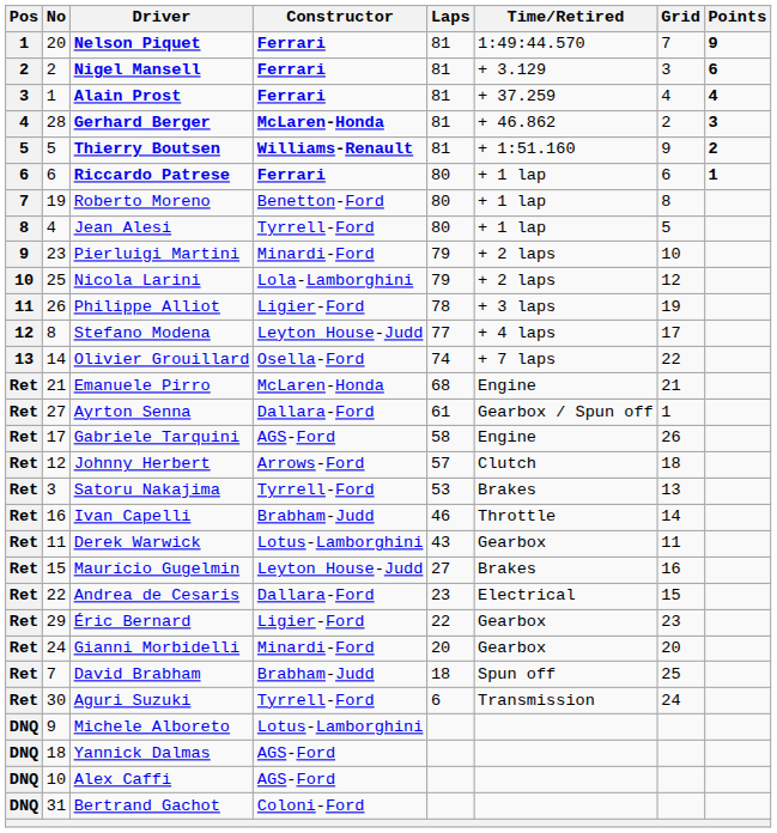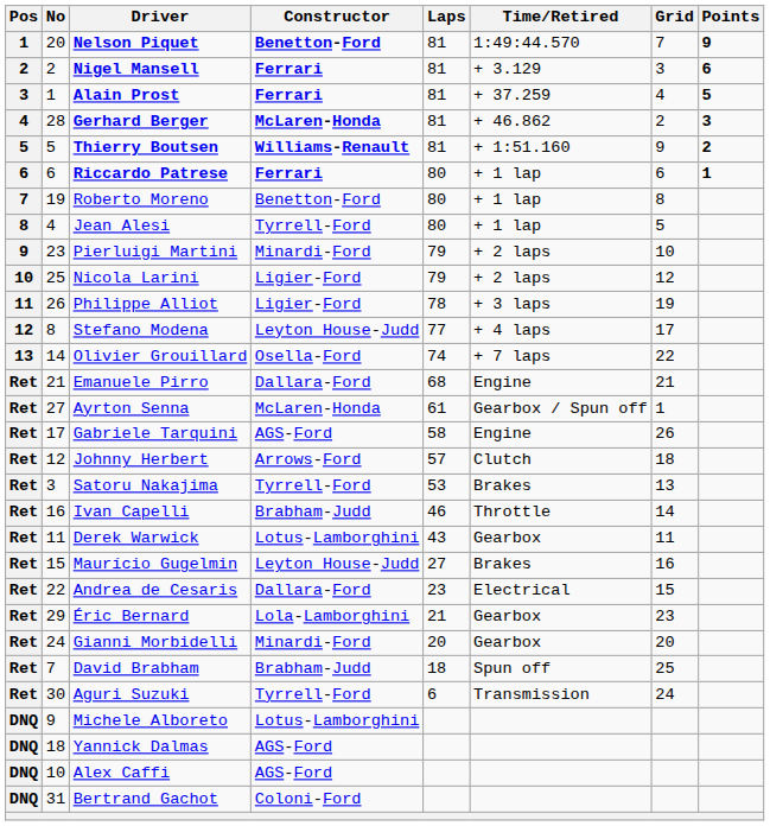 <table class="wikitable" style="font-size: 95%;">
 <tr>
 <th>Pos</th>
 <th>No</th>
 <th>Driver</th>
 <th>Constructor</th>
 <th>Laps</th>
 <th>Time/Retired</th>
 <th>Grid</th>
 <th>Points</th>
 </tr>
 <tr>
 <th>1</th>
 <td>20</td>
 <td> <strong><a href='#'>Nelson Piquet</a></strong></td>
-<td><strong><a href='#'>Ferrari</a></strong></td>
+<td><strong><a href='#'>Benetton</a>-<a href='#'>Ford</a></strong></td>
 <td>81</td>
 <td>1:49:44.570</td>
 <td>7</td>
 <td><strong>9</strong></td>
 </tr>
 <tr>
 <th>2</th>
 <td>2</td>
 <td> <strong><a href='#'>Nigel Mansell</a></strong></td>
 <td><strong><a href='#'>Ferrari</a></strong></td>
 <td>81</td>
 <td>+ 3.129</td>
 <td>3</td>
 <td><strong>6</strong></td>
 </tr>
 <tr>
 <th>3</th>
 <td>1</td>
 <td> <strong><a href='#'>Alain Prost</a></strong></td>
 <td><strong><a href='#'>Ferrari</a></strong></td>
 <td>81</td>
 <td>+ 37.259</td>
 <td>4</td>
-<td><strong>4</strong></td>
+<td><strong>5</strong></td>
 </tr>
 <tr>
 <th>4</th>
 <td>28</td>
 <td> <strong><a href='#'>Gerhard Berger</a></strong></td>
 <td><strong><a href='#'>McLaren</a>-<a href='#'>Honda</a></strong></td>
 <td>81</td>
 <td>+ 46.862</td>
 <td>2</td>
 <td><strong>3</strong></td>
 </tr>
 <tr>
 <th>5</th>
 <td>5</td>
 <td> <strong><a href='#'>Thierry Boutsen</a></strong></td>
 <td><strong><a href='#'>Williams</a>-<a href='#'>Renault</a></strong></td>
 <td>81</td>
 <td>+ 1:51.160</td>
 <td>9</td>
 <td><strong>2</strong></td>
 </tr>
 <tr>
 <th>6</th>
 <td>6</td>
 <td> <strong><a href='#'>Riccardo Patrese</a></strong></td>
 <td><strong><a href='#'>Ferrari</a></strong></td>
 <td>80</td>
 <td>+ 1 lap</td>
 <td>6</td>
 <td><strong>1</strong></td>
 </tr>
 <tr>
 <th>7</th>
 <td>19</td>
 <td> <a href='#'>Roberto Moreno</a></td>
 <td><a href='#'>Benetton</a>-<a href='#'>Ford</a></td>
 <td>80</td>
 <td>+ 1 lap</td>
 <td>8</td>
 <td></td>
 </tr>
 <tr>
 <th>8</th>
 <td>4</td>
 <td> <a href='#'>Jean Alesi</a></td>
 <td><a href='#'>Tyrrell</a>-<a href='#'>Ford</a></td>
 <td>80</td>
 <td>+ 1 lap</td>
 <td>5</td>
 <td></td>
 </tr>
 <tr>
 <th>9</th>
 <td>23</td>
 <td> <a href='#'>Pierluigi Martini</a></td>
 <td><a href='#'>Minardi</a>-<a href='#'>Ford</a></td>
 <td>79</td>
 <td>+ 2 laps</td>
 <td>10</td>
 <td></td>
 </tr>
 <tr>
 <th>10</th>
 <td>25</td>
 <td> <a href='#'>Nicola Larini</a></td>
-<td><a href='#'>Lola</a>-<a href='#'>Lamborghini</a></td>
+<td><a href='#'>Ligier</a>-<a href='#'>Ford</a></td>
 <td>79</td>
 <td>+ 2 laps</td>
 <td>12</td>
 <td></td>
 </tr>
 <tr>
 <th>11</th>
 <td>26</td>
 <td> <a href='#'>Philippe Alliot</a></td>
 <td><a href='#'>Ligier</a>-<a href='#'>Ford</a></td>
 <td>78</td>
 <td>+ 3 laps</td>
 <td>19</td>
 <td></td>
 </tr>
 <tr>
 <th>12</th>
 <td>8</td>
 <td> <a href='#'>Stefano Modena</a></td>
 <td><a href='#'>Leyton House</a>-<a href='#'>Judd</a></td>
 <td>77</td>
 <td>+ 4 laps</td>
 <td>17</td>
 <td></td>
 </tr>
 <tr>
 <th>13</th>
 <td>14</td>
 <td> <a href='#'>Olivier Grouillard</a></td>
 <td><a href='#'>Osella</a>-<a href='#'>Ford</a></td>
 <td>74</td>
 <td>+ 7 laps</td>
 <td>22</td>
 <td></td>
 </tr>
 <tr>
 <th>Ret</th>
 <td>21</td>
 <td> <a href='#'>Emanuele Pirro</a></td>
-<td><a href='#'>McLaren</a>-<a href='#'>Honda</a></td>
+<td><a href='#'>Dallara</a>-<a href='#'>Ford</a></td>
 <td>68</td>
 <td>Engine</td>
 <td>21</td>
 <td></td>
 </tr>
 <tr>
 <th>Ret</th>
 <td>27</td>
 <td> <a href='#'>Ayrton Senna</a></td>
-<td><a href='#'>Dallara</a>-<a href='#'>Ford</a></td>
+<td><a href='#'>McLaren</a>-<a href='#'>Honda</a></td>
 <td>61</td>
 <td>Gearbox / Spun off</td>
 <td>1</td>
 <td></td>
 </tr>
 <tr>
 <th>Ret</th>
 <td>17</td>
 <td> <a href='#'>Gabriele Tarquini</a></td>
 <td><a href='#'>AGS</a>-<a href='#'>Ford</a></td>
 <td>58</td>
 <td>Engine</td>
 <td>26</td>
 <td></td>
 </tr>
 <tr>
 <th>Ret</th>
 <td>12</td>
 <td> <a href='#'>Johnny Herbert</a></td>
 <td><a href='#'>Arrows</a>-<a href='#'>Ford</a></td>
 <td>57</td>
 <td>Clutch</td>
 <td>18</td>
 <td></td>
 </tr>
 <tr>
 <th>Ret</th>
 <td>3</td>
 <td> <a href='#'>Satoru Nakajima</a></td>
 <td><a href='#'>Tyrrell</a>-<a href='#'>Ford</a></td>
 <td>53</td>
 <td>Brakes</td>
 <td>13</td>
 <td></td>
 </tr>
 <tr>
 <th>Ret</th>
 <td>16</td>
 <td> <a href='#'>Ivan Capelli</a></td>
 <td><a href='#'>Brabham</a>-<a href='#'>Judd</a></td>
 <td>46</td>
 <td>Throttle</td>
 <td>14</td>
 <td></td>
 </tr>
 <tr>
 <th>Ret</th>
 <td>11</td>
 <td> <a href='#'>Derek Warwick</a></td>
 <td><a href='#'>Lotus</a>-<a href='#'>Lamborghini</a></td>
 <td>43</td>
 <td>Gearbox</td>
 <td>11</td>
 <td></td>
 </tr>
 <tr>
 <th>Ret</th>
 <td>15</td>
 <td> <a href='#'>Maurício Gugelmin</a></td>
 <td><a href='#'>Leyton House</a>-<a href='#'>Judd</a></td>
 <td>27</td>
 <td>Brakes</td>
 <td>16</td>
 <td></td>
 </tr>
 <tr>
 <th>Ret</th>
 <td>22</td>
 <td> <a href='#'>Andrea de Cesaris</a></td>
 <td><a href='#'>Dallara</a>-<a href='#'>Ford</a></td>
 <td>23</td>
 <td>Electrical</td>
 <td>15</td>
 <td></td>
 </tr>
 <tr>
 <th>Ret</th>
 <td>29</td>
 <td> <a href='#'>Éric Bernard</a></td>
-<td><a href='#'>Ligier</a>-<a href='#'>Ford</a></td>
-<td>22</td>
+<td><a href='#'>Lola</a>-<a href='#'>Lamborghini</a></td>
+<td>21</td>
 <td>Gearbox</td>
 <td>23</td>
 <td></td>
 </tr>
 <tr>
 <th>Ret</th>
 <td>24</td>
 <td> <a href='#'>Gianni Morbidelli</a></td>
 <td><a href='#'>Minardi</a>-<a href='#'>Ford</a></td>
 <td>20</td>
 <td>Gearbox</td>
 <td>20</td>
 <td></td>
 </tr>
 <tr>
 <th>Ret</th>
 <td>7</td>
 <td> <a href='#'>David Brabham</a></td>
 <td><a href='#'>Brabham</a>-<a href='#'>Judd</a></td>
 <td>18</td>
 <td>Spun off</td>
 <td>25</td>
 <td></td>
 </tr>
 <tr>
 <th>Ret</th>
 <td>30</td>
 <td> <a href='#'>Aguri Suzuki</a></td>
 <td><a href='#'>Tyrrell</a>-<a href='#'>Ford</a></td>
 <td>6</td>
 <td>Transmission</td>
 <td>24</td>
 <td></td>
 </tr>
 <tr>
 <th>DNQ</th>
 <td>9</td>
 <td> <a href='#'>Michele Alboreto</a></td>
 <td><a href='#'>Lotus</a>-<a href='#'>Lamborghini</a></td>
 <td></td>
 <td></td>
 <td></td>
 <td></td>
 </tr>
 <tr>
 <th>DNQ</th>
 <td>18</td>
 <td> <a href='#'>Yannick Dalmas</a></td>
 <td><a href='#'>AGS</a>-<a href='#'>Ford</a></td>
 <td></td>
 <td></td>
 <td></td>
 <td></td>
 </tr>
 <tr>
 <th>DNQ</th>
 <td>10</td>
 <td> <a href='#'>Alex Caffi</a></td>
 <td><a href='#'>AGS</a>-<a href='#'>Ford</a></td>
 <td></td>
 <td></td>
 <td></td>
 <td></td>
 </tr>
 <tr>
 <th>DNQ</th>
 <td>31</td>
 <td> <a href='#'>Bertrand Gachot</a></td>
 <td><a href='#'>Coloni</a>-<a href='#'>Ford</a></td>
 <td></td>
 <td></td>
 <td></td>
 <td></td>
 </tr>
 <tr>
 <th colspan="8"></th>
 </tr>
 </table>
